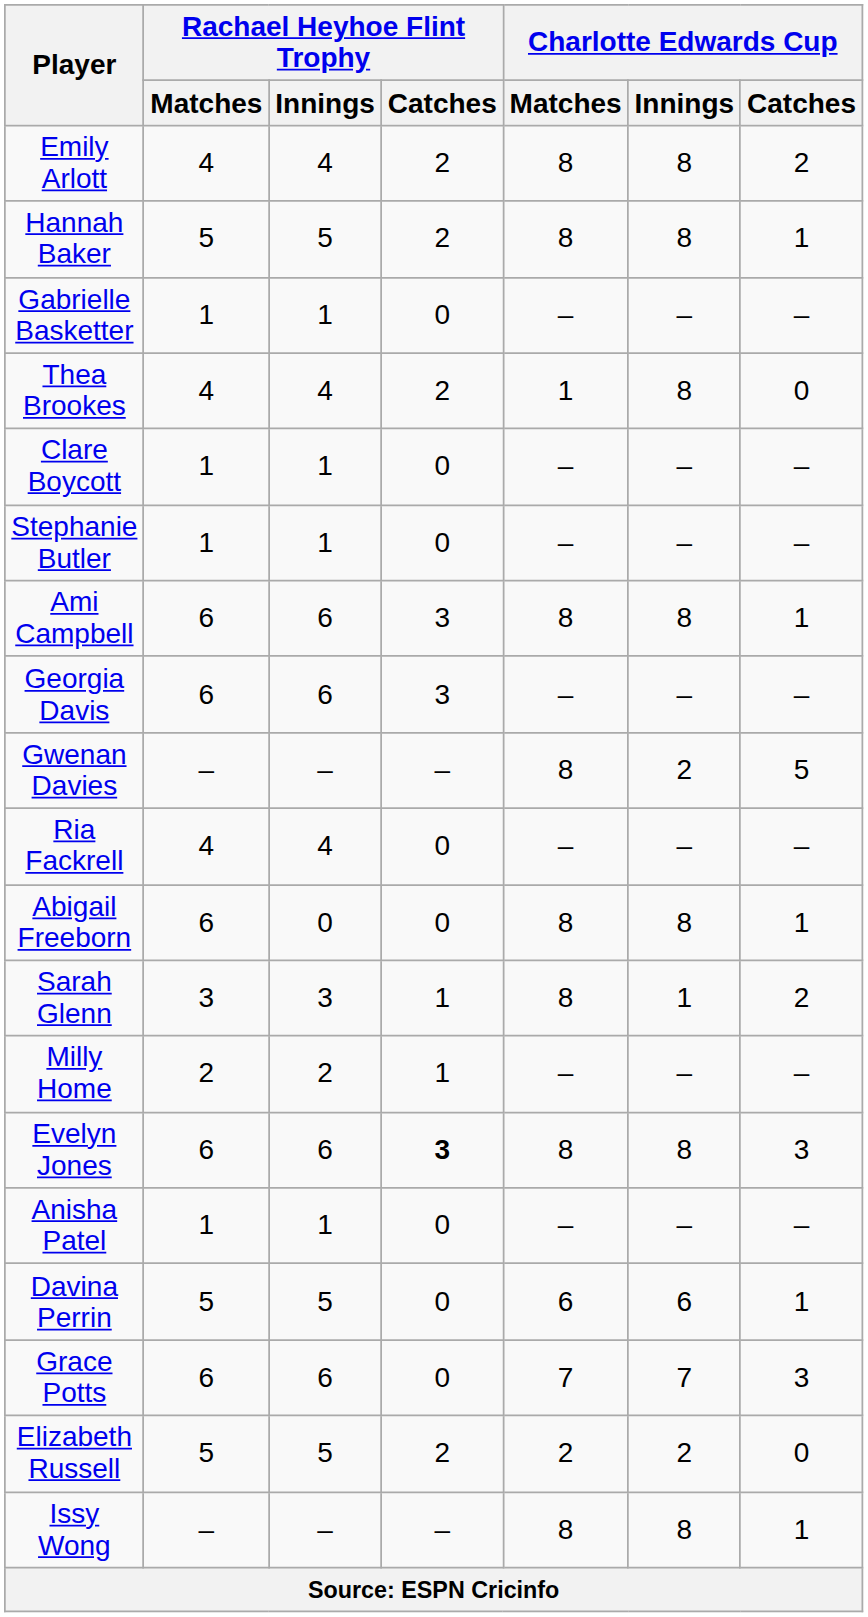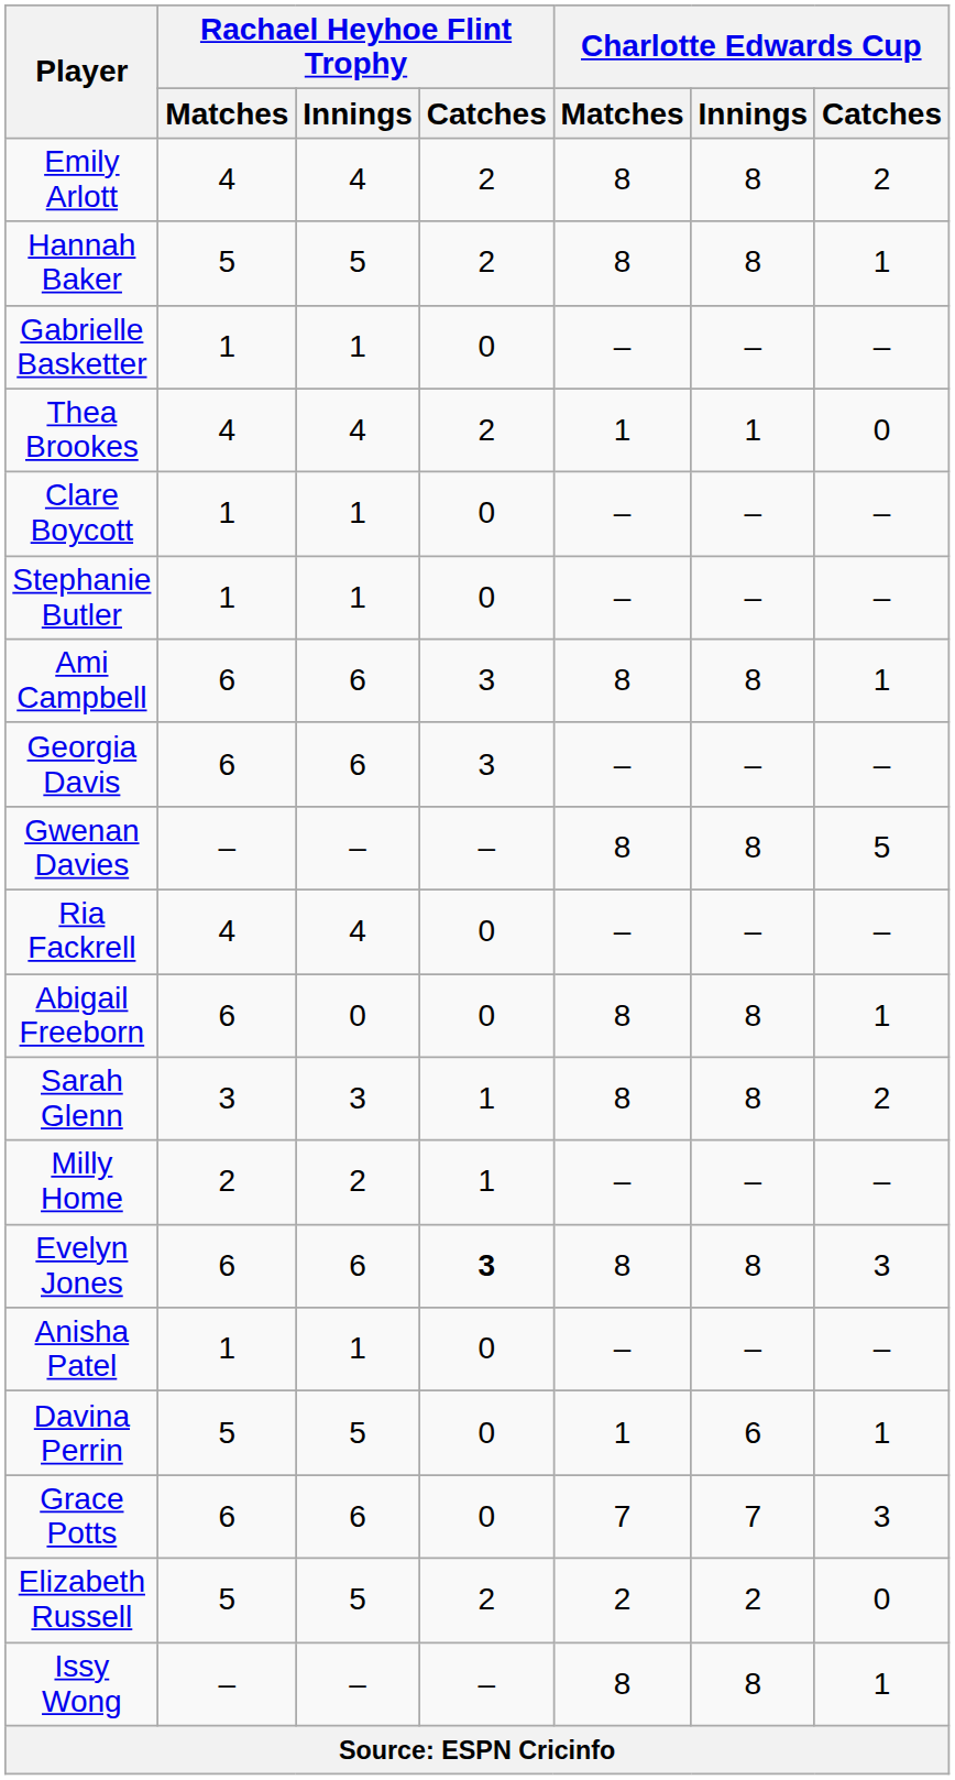 <table class="wikitable" style="text-align:center; width:55%;">
 <tr>
 <th rowspan=2>Player</th>
 <th colspan=3><a href='#'>Rachael Heyhoe Flint Trophy</a></th>
 <th colspan=3><a href='#'>Charlotte Edwards Cup</a></th>
 </tr>
 <tr>
 <th>Matches</th>
 <th>Innings</th>
 <th>Catches</th>
 <th>Matches</th>
 <th>Innings</th>
 <th>Catches</th>
 </tr>
 <tr>
 <td><a href='#'>Emily Arlott</a></td>
 <td>4</td>
 <td>4</td>
 <td>2</td>
 <td>8</td>
 <td>8</td>
 <td>2</td>
 </tr>
 <tr>
 <td><a href='#'>Hannah Baker</a></td>
 <td>5</td>
 <td>5</td>
 <td>2</td>
 <td>8</td>
 <td>8</td>
 <td>1</td>
 </tr>
 <tr>
 <td><a href='#'>Gabrielle Basketter</a></td>
 <td>1</td>
 <td>1</td>
 <td>0</td>
 <td>–</td>
 <td>–</td>
 <td>–</td>
 </tr>
 <tr>
 <td><a href='#'>Thea Brookes</a></td>
 <td>4</td>
 <td>4</td>
 <td>2</td>
 <td>1</td>
-<td>8</td>
+<td>1</td>
 <td>0</td>
 </tr>
 <tr>
 <td><a href='#'>Clare Boycott</a></td>
 <td>1</td>
 <td>1</td>
 <td>0</td>
 <td>–</td>
 <td>–</td>
 <td>–</td>
 </tr>
 <tr>
 <td><a href='#'>Stephanie Butler</a></td>
 <td>1</td>
 <td>1</td>
 <td>0</td>
 <td>–</td>
 <td>–</td>
 <td>–</td>
 </tr>
 <tr>
 <td><a href='#'>Ami Campbell</a></td>
 <td>6</td>
 <td>6</td>
 <td>3</td>
 <td>8</td>
 <td>8</td>
 <td>1</td>
 </tr>
 <tr>
 <td><a href='#'>Georgia Davis</a></td>
 <td>6</td>
 <td>6</td>
 <td>3</td>
 <td>–</td>
 <td>–</td>
 <td>–</td>
 </tr>
 <tr>
 <td><a href='#'>Gwenan Davies</a></td>
 <td>–</td>
 <td>–</td>
 <td>–</td>
 <td>8</td>
-<td>2</td>
+<td>8</td>
 <td>5</td>
 </tr>
 <tr>
 <td><a href='#'>Ria Fackrell</a></td>
 <td>4</td>
 <td>4</td>
 <td>0</td>
 <td>–</td>
 <td>–</td>
 <td>–</td>
 </tr>
 <tr>
 <td><a href='#'>Abigail Freeborn</a></td>
 <td>6</td>
 <td>0</td>
 <td>0</td>
 <td>8</td>
 <td>8</td>
 <td>1</td>
 </tr>
 <tr>
 <td><a href='#'>Sarah Glenn</a></td>
 <td>3</td>
 <td>3</td>
 <td>1</td>
 <td>8</td>
-<td>1</td>
+<td>8</td>
 <td>2</td>
 </tr>
 <tr>
 <td><a href='#'>Milly Home</a></td>
 <td>2</td>
 <td>2</td>
 <td>1</td>
 <td>–</td>
 <td>–</td>
 <td>–</td>
 </tr>
 <tr>
 <td><a href='#'>Evelyn Jones</a></td>
 <td>6</td>
 <td>6</td>
 <td><strong>3</strong></td>
 <td>8</td>
 <td>8</td>
 <td>3</td>
 </tr>
 <tr>
 <td><a href='#'>Anisha Patel</a></td>
 <td>1</td>
 <td>1</td>
 <td>0</td>
 <td>–</td>
 <td>–</td>
 <td>–</td>
 </tr>
 <tr>
 <td><a href='#'>Davina Perrin</a></td>
 <td>5</td>
 <td>5</td>
 <td>0</td>
-<td>6</td>
+<td>1</td>
 <td>6</td>
 <td>1</td>
 </tr>
 <tr>
 <td><a href='#'>Grace Potts</a></td>
 <td>6</td>
 <td>6</td>
 <td>0</td>
 <td>7</td>
 <td>7</td>
 <td>3</td>
 </tr>
 <tr>
 <td><a href='#'>Elizabeth Russell</a></td>
 <td>5</td>
 <td>5</td>
 <td>2</td>
 <td>2</td>
 <td>2</td>
 <td>0</td>
 </tr>
 <tr>
 <td><a href='#'>Issy Wong</a></td>
 <td>–</td>
 <td>–</td>
 <td>–</td>
 <td>8</td>
 <td>8</td>
 <td>1</td>
 </tr>
 <tr>
 <th colspan="7"><small>Source: ESPN Cricinfo</small></th>
 </tr>
 </table>
